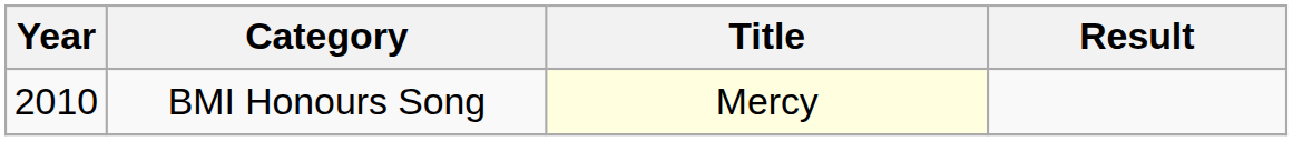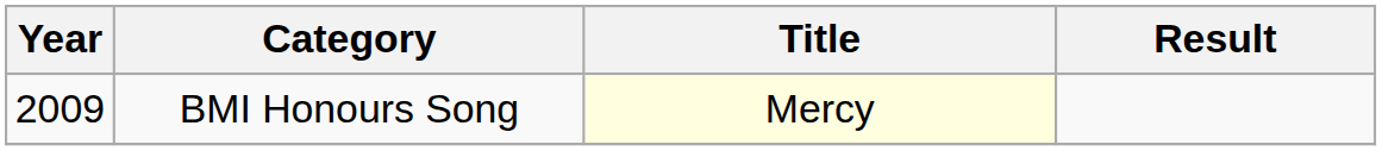 <table class="wikitable" style="text-align:center; font-size:100%; line-height:20px;">
 <tr>
 <th>Year</th>
 <th width="180px">Category</th>
 <th width="180px">Title</th>
 <th width="120px">Result</th>
 </tr>
 <tr>
-<td rowspan="1">2010</td>
+<td rowspan="1">2009</td>
 <td>BMI Honours Song</td>
 <td style="background: lightyellow;">Mercy</td>
 <td></td>
 </tr>
 <tr>
 </tr>
 </table>
